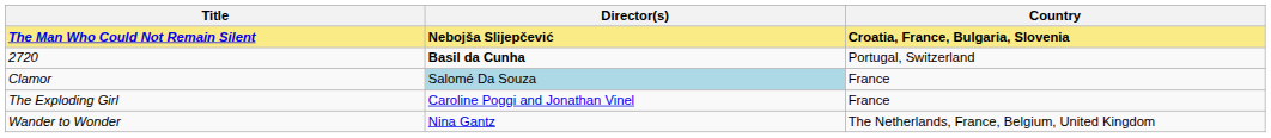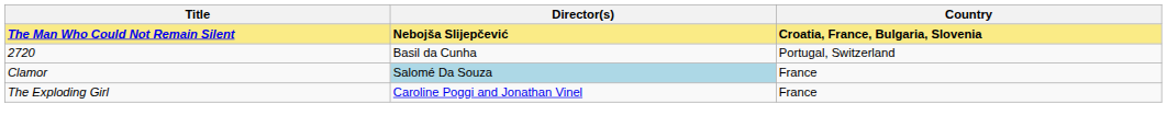 <table class="sortable wikitable" width="95%" cellpadding="5">
 <tr>
 <th width="33%">Title</th>
 <th width="33%">Director(s)</th>
 <th width="33%">Country</th>
 </tr>
 <tr>
 <td style="background:#FAEB86"><strong><em><a href='#'>The Man Who Could Not Remain Silent</a></em></strong></td>
 <td style="background:#FAEB86"><strong>Nebojša Slijepčević</strong></td>
 <td style="background:#FAEB86"><strong>Croatia, France, Bulgaria, Slovenia</strong></td>
 </tr>
 <tr>
 <td><em>2720</em></td>
-<td><strong>Basil da Cunha</strong></td>
+<td>Basil da Cunha</td>
 <td>Portugal, Switzerland</td>
 </tr>
 <tr>
 <td><em>Clamor</em></td>
 <td style="background: lightblue;">Salomé Da Souza</td>
 <td>France</td>
 </tr>
 <tr>
 <td><em>The Exploding Girl</em></td>
 <td><a href='#'>Caroline Poggi and Jonathan Vinel</a></td>
 <td>France</td>
 </tr>
-<tr>
-<td><em>Wander to Wonder</em></td>
-<td><a href='#'>Nina Gantz</a></td>
-<td>The Netherlands, France, Belgium, United Kingdom</td>
-</tr>
 </table>
